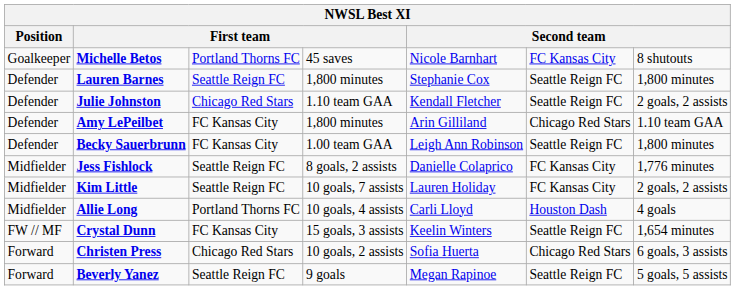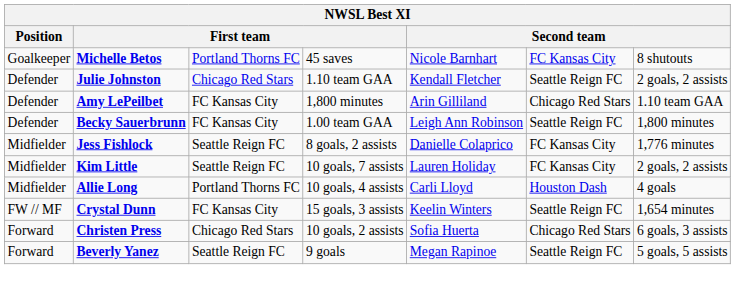 <table class="wikitable">
 <tr>
 <th colspan=7>NWSL Best XI </th>
 </tr>
 <tr>
 <th>Position</th>
 <th colspan=3>First team</th>
 <th colspan=3>Second team</th>
 </tr>
 <tr>
 <td>Goalkeeper</td>
 <td> <strong><a href='#'>Michelle Betos</a></strong></td>
 <td><a href='#'>Portland Thorns FC</a></td>
 <td>45 saves</td>
 <td> <a href='#'>Nicole Barnhart</a></td>
 <td><a href='#'>FC Kansas City</a></td>
 <td>8 shutouts</td>
-</tr>
-<tr>
-<td>Defender</td>
-<td> <strong><a href='#'>Lauren Barnes</a></strong></td>
-<td><a href='#'>Seattle Reign FC</a></td>
-<td>1,800 minutes</td>
-<td>  <a href='#'>Stephanie Cox</a></td>
-<td>Seattle Reign FC</td>
-<td>1,800 minutes</td>
 </tr>
 <tr>
 <td>Defender</td>
 <td> <strong><a href='#'>Julie Johnston</a></strong></td>
 <td><a href='#'>Chicago Red Stars</a></td>
 <td>1.10 team GAA</td>
 <td> <a href='#'>Kendall Fletcher</a></td>
 <td>Seattle Reign FC</td>
 <td>2 goals, 2 assists</td>
 </tr>
 <tr>
 <td>Defender</td>
 <td> <strong><a href='#'>Amy LePeilbet</a></strong></td>
 <td>FC Kansas City</td>
 <td>1,800 minutes</td>
 <td> <a href='#'>Arin Gilliland</a></td>
 <td>Chicago Red Stars</td>
 <td>1.10 team GAA</td>
 </tr>
 <tr>
 <td>Defender</td>
 <td> <strong><a href='#'>Becky Sauerbrunn</a></strong></td>
 <td>FC Kansas City</td>
 <td>1.00 team GAA</td>
 <td> <a href='#'>Leigh Ann Robinson</a></td>
 <td>Seattle Reign FC</td>
 <td>1,800 minutes</td>
 </tr>
 <tr>
 <td>Midfielder</td>
 <td> <strong><a href='#'>Jess Fishlock</a></strong></td>
 <td>Seattle Reign FC</td>
 <td>8 goals, 2 assists</td>
 <td> <a href='#'>Danielle Colaprico</a></td>
 <td>FC Kansas City</td>
 <td>1,776 minutes</td>
 </tr>
 <tr>
 <td>Midfielder</td>
 <td> <strong><a href='#'>Kim Little</a></strong></td>
 <td>Seattle Reign FC</td>
 <td>10 goals, 7 assists</td>
 <td> <a href='#'>Lauren Holiday</a></td>
 <td>FC Kansas City</td>
 <td>2 goals, 2 assists</td>
 </tr>
 <tr>
 <td>Midfielder</td>
 <td> <strong><a href='#'>Allie Long</a></strong></td>
 <td>Portland Thorns FC</td>
 <td>10 goals, 4 assists</td>
 <td> <a href='#'>Carli Lloyd</a></td>
 <td><a href='#'>Houston Dash</a></td>
 <td>4 goals</td>
 </tr>
 <tr>
 <td>FW // MF</td>
 <td> <strong><a href='#'>Crystal Dunn</a></strong></td>
 <td>FC Kansas City</td>
 <td>15 goals, 3 assists</td>
 <td> <a href='#'>Keelin Winters</a></td>
 <td>Seattle Reign FC</td>
 <td>1,654 minutes</td>
 </tr>
 <tr>
 <td>Forward</td>
 <td> <strong><a href='#'>Christen Press</a></strong></td>
 <td>Chicago Red Stars</td>
 <td>10 goals, 2 assists</td>
 <td> <a href='#'>Sofia Huerta</a></td>
 <td>Chicago Red Stars</td>
 <td>6 goals, 3 assists</td>
 </tr>
 <tr>
 <td>Forward</td>
 <td> <strong><a href='#'>Beverly Yanez</a></strong></td>
 <td>Seattle Reign FC</td>
 <td>9 goals</td>
 <td> <a href='#'>Megan Rapinoe</a></td>
 <td>Seattle Reign FC</td>
 <td>5 goals, 5 assists</td>
 </tr>
 </table>
